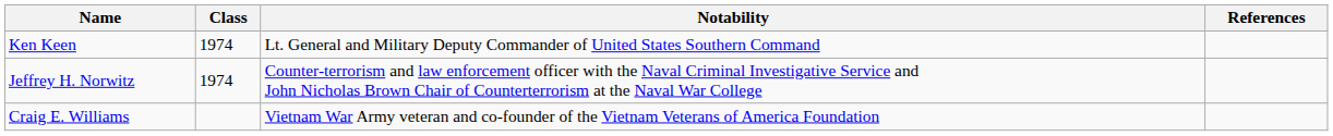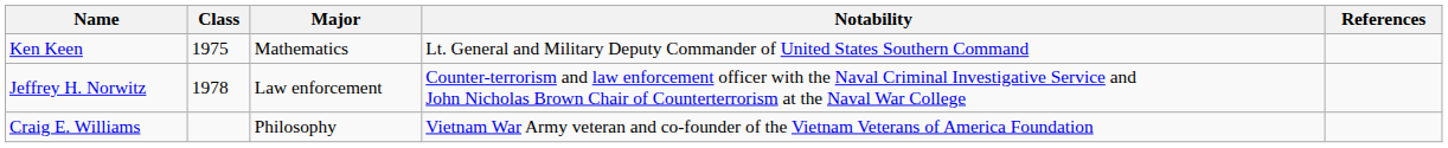 <table class="wikitable sortable" style="width:100%;">
 <tr>
 <th>Name</th>
 <th>Class</th>
+<th>Major</th>
 <th>Notability</th>
 <th>References</th>
 </tr>
 <tr>
 <td><a href='#'>Ken Keen</a></td>
-<td>1974</td>
+<td>1975</td>
+<td>Mathematics</td>
 <td>Lt. General and Military Deputy Commander of <a href='#'>United States Southern Command</a></td>
 <td></td>
 </tr>
 <tr>
 <td><a href='#'>Jeffrey H. Norwitz</a></td>
-<td>1974</td>
+<td>1978</td>
+<td>Law enforcement</td>
 <td><a href='#'>Counter-terrorism</a> and <a href='#'>law enforcement</a> officer with the <a href='#'>Naval Criminal Investigative Service</a> and<br><a href='#'>John Nicholas Brown Chair of Counterterrorism</a> at the <a href='#'>Naval War College</a></td>
 <td></td>
 </tr>
 <tr>
 <td><a href='#'>Craig E. Williams</a></td>
 <td></td>
+<td>Philosophy</td>
 <td><a href='#'>Vietnam War</a> Army veteran and co-founder of the <a href='#'>Vietnam Veterans of America Foundation</a></td>
 <td></td>
 </tr>
 </table>
